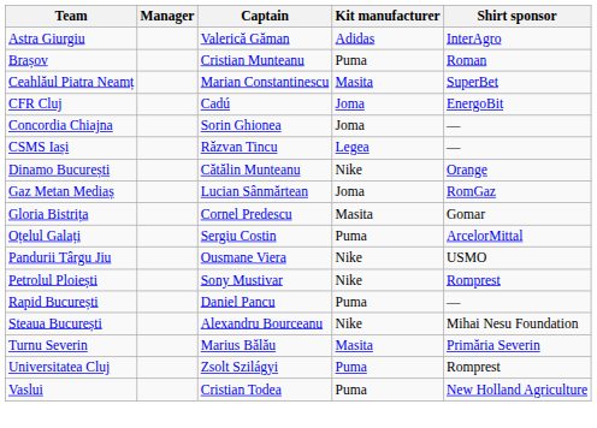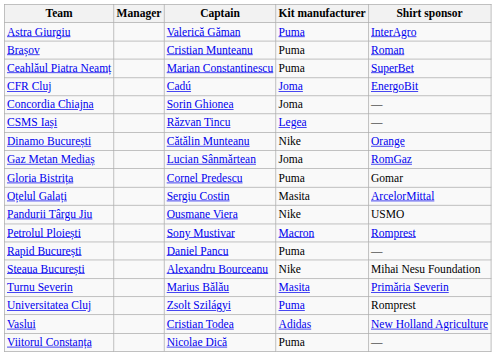 <table class="wikitable sortable">
 <tr>
 <th>Team</th>
 <th>Manager</th>
 <th>Captain</th>
 <th>Kit manufacturer</th>
 <th>Shirt sponsor</th>
 </tr>
 <tr>
 <td><a href='#'>Astra Giurgiu</a></td>
 <td> </td>
 <td> <a href='#'>Valerică Găman</a></td>
-<td><a href='#'>Adidas</a></td>
+<td><a href='#'>Puma</a></td>
 <td><a href='#'>InterAgro</a></td>
 </tr>
 <tr>
 <td><a href='#'>Brașov</a></td>
 <td> </td>
 <td> <a href='#'>Cristian Munteanu</a></td>
 <td>Puma</td>
 <td><a href='#'>Roman</a></td>
 </tr>
 <tr>
 <td><a href='#'>Ceahlăul Piatra Neamț</a></td>
 <td> </td>
 <td> <a href='#'>Marian Constantinescu</a></td>
-<td><a href='#'>Masita</a></td>
+<td>Puma</td>
 <td><a href='#'>SuperBet</a></td>
 </tr>
 <tr>
 <td><a href='#'>CFR Cluj</a></td>
 <td> </td>
 <td> <a href='#'>Cadú</a></td>
 <td><a href='#'>Joma</a></td>
 <td><a href='#'>EnergoBit</a></td>
 </tr>
 <tr>
 <td><a href='#'>Concordia Chiajna</a></td>
 <td> </td>
 <td> <a href='#'>Sorin Ghionea</a></td>
 <td>Joma</td>
 <td>—</td>
 </tr>
 <tr>
 <td><a href='#'>CSMS Iași</a></td>
 <td> </td>
 <td> <a href='#'>Răzvan Tincu</a></td>
 <td><a href='#'>Legea</a></td>
 <td>—</td>
 </tr>
 <tr>
 <td><a href='#'>Dinamo București</a></td>
 <td> </td>
 <td> <a href='#'>Cătălin Munteanu</a></td>
 <td>Nike</td>
 <td><a href='#'>Orange</a></td>
 </tr>
 <tr>
 <td><a href='#'>Gaz Metan Mediaș</a></td>
 <td> </td>
 <td> <a href='#'>Lucian Sânmărtean</a></td>
 <td>Joma</td>
 <td><a href='#'>RomGaz</a></td>
 </tr>
 <tr>
 <td><a href='#'>Gloria Bistrița</a></td>
 <td> </td>
 <td> <a href='#'>Cornel Predescu</a></td>
-<td>Masita</td>
+<td>Puma</td>
 <td>Gomar</td>
 </tr>
 <tr>
 <td><a href='#'>Oțelul Galați</a></td>
 <td> </td>
 <td> <a href='#'>Sergiu Costin</a></td>
-<td>Puma</td>
+<td>Masita</td>
 <td><a href='#'>ArcelorMittal</a></td>
 </tr>
 <tr>
 <td><a href='#'>Pandurii Târgu Jiu</a></td>
 <td> </td>
 <td> <a href='#'>Ousmane Viera</a></td>
 <td>Nike</td>
 <td>USMO</td>
 </tr>
 <tr>
 <td><a href='#'>Petrolul Ploiești</a></td>
 <td> </td>
 <td> <a href='#'>Sony Mustivar</a></td>
-<td>Nike</td>
+<td><a href='#'>Macron</a></td>
 <td><a href='#'>Romprest</a></td>
 </tr>
 <tr>
 <td><a href='#'>Rapid București</a></td>
 <td> </td>
 <td> <a href='#'>Daniel Pancu</a></td>
 <td>Puma</td>
 <td>—</td>
 </tr>
 <tr>
 <td><a href='#'>Steaua București</a></td>
 <td> </td>
 <td> <a href='#'>Alexandru Bourceanu</a></td>
 <td>Nike</td>
 <td>Mihai Nesu Foundation</td>
 </tr>
 <tr>
 <td><a href='#'>Turnu Severin</a></td>
 <td> </td>
 <td> <a href='#'>Marius Bălău</a></td>
 <td><a href='#'>Masita</a></td>
 <td><a href='#'>Primăria Severin</a></td>
 </tr>
 <tr>
 <td><a href='#'>Universitatea Cluj</a></td>
 <td> </td>
 <td> <a href='#'>Zsolt Szilágyi</a></td>
 <td><a href='#'>Puma</a></td>
 <td>Romprest</td>
 </tr>
 <tr>
 <td><a href='#'>Vaslui</a></td>
 <td> </td>
 <td> <a href='#'>Cristian Todea</a></td>
-<td>Puma</td>
+<td><a href='#'>Adidas</a></td>
 <td><a href='#'>New Holland Agriculture</a></td>
 </tr>
+<tr>
+<td><a href='#'>Viitorul Constanța</a></td>
+<td> </td>
+<td> <a href='#'>Nicolae Dică</a></td>
+<td>Puma</td>
+<td>—</td>
+</tr>
 </table>
